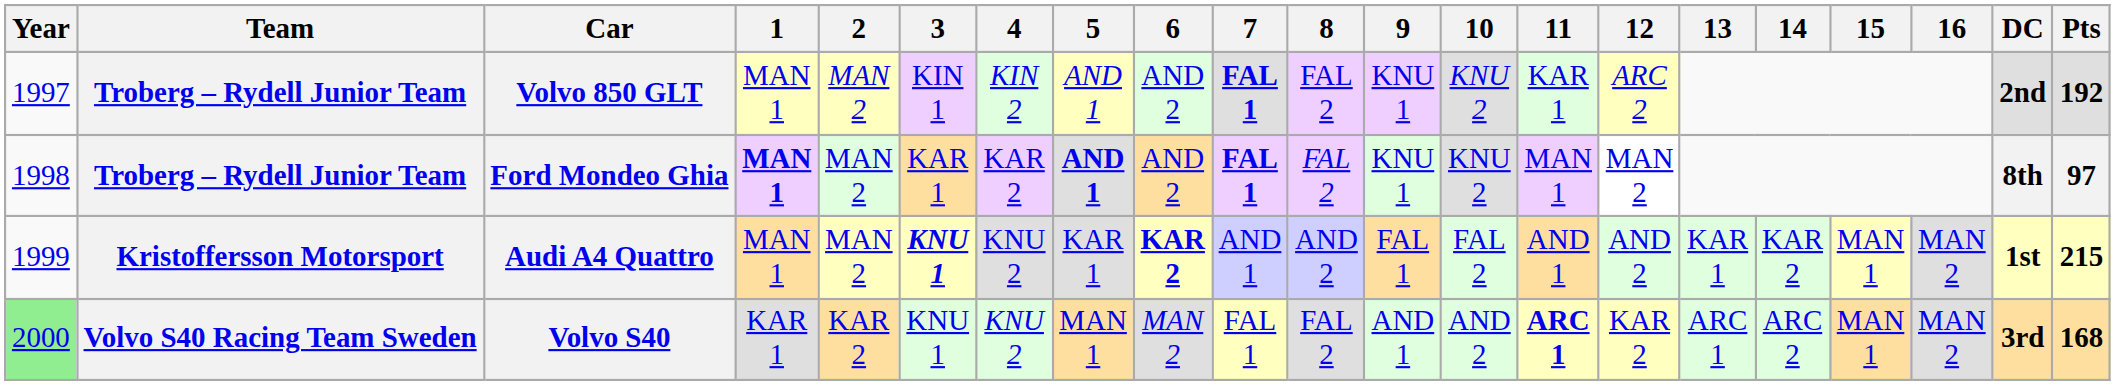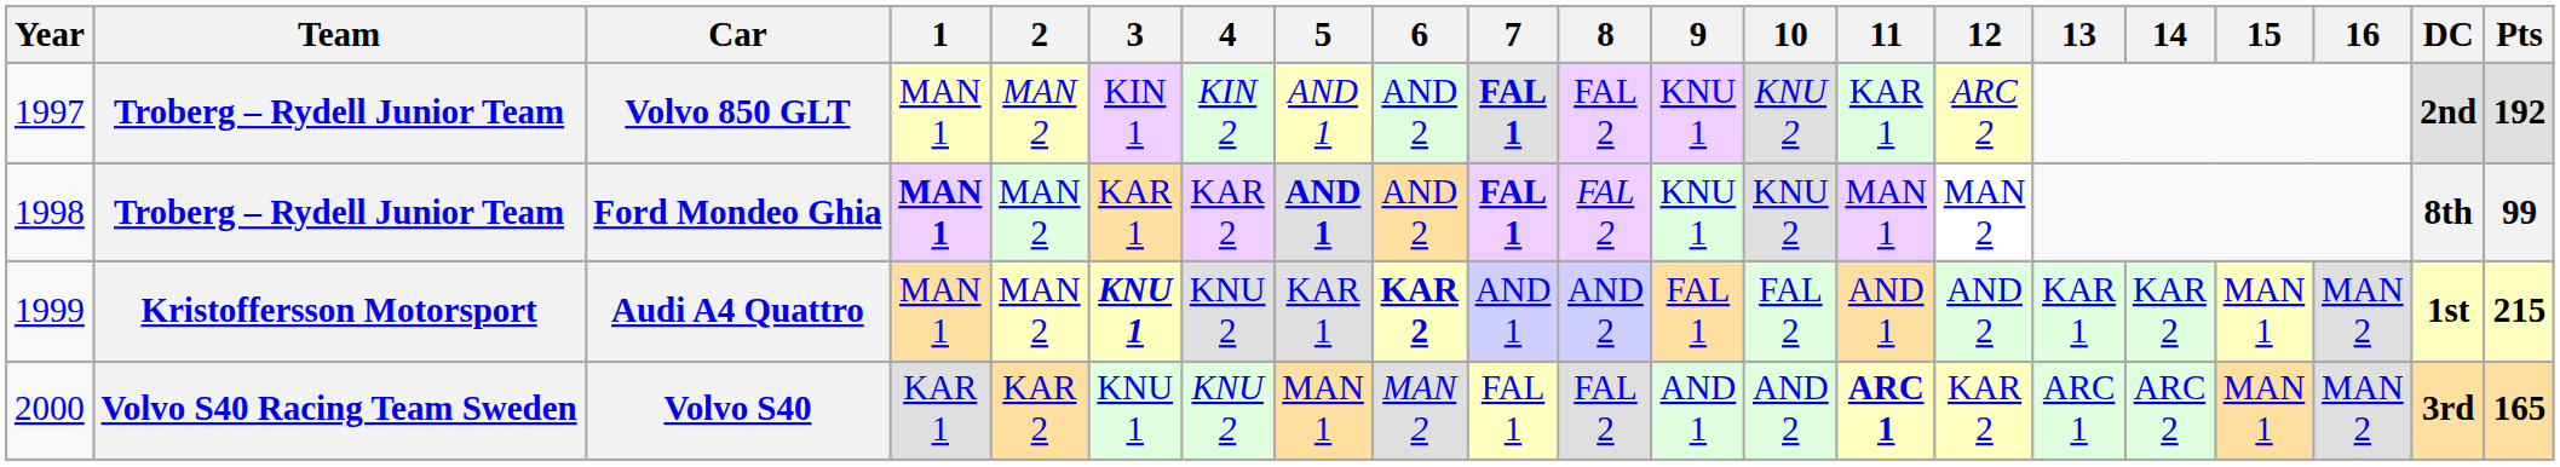 <table class="wikitable" style="text-align:center; font-size:85%">
 <tr>
 <th>Year</th>
 <th>Team</th>
 <th>Car</th>
 <th>1</th>
 <th>2</th>
 <th>3</th>
 <th>4</th>
 <th>5</th>
 <th>6</th>
 <th>7</th>
 <th>8</th>
 <th>9</th>
 <th>10</th>
 <th>11</th>
 <th>12</th>
 <th>13</th>
 <th>14</th>
 <th>15</th>
 <th>16</th>
 <th>DC</th>
 <th>Pts</th>
 </tr>
 <tr>
 <td><a href='#'>1997</a></td>
 <th nowrap><a href='#'>Troberg – Rydell Junior Team</a></th>
 <th nowrap><a href='#'>Volvo 850 GLT</a></th>
 <td style="background:#FFFFBF;"><a href='#'>MAN<br>1</a><br></td>
 <td style="background:#FFFFBF;"><em><a href='#'>MAN<br>2</a></em><br></td>
 <td style="background:#EFCFFF;"><a href='#'>KIN<br>1</a><br></td>
 <td style="background:#DFFFDF;"><em><a href='#'>KIN<br>2</a></em><br></td>
 <td style="background:#FFFFBF;"><em><a href='#'>AND<br>1</a></em><br></td>
 <td style="background:#DFFFDF;"><a href='#'>AND<br>2</a><br></td>
 <td style="background:#DFDFDF;"><strong><a href='#'>FAL<br>1</a></strong><br></td>
 <td style="background:#EFCFFF;"><a href='#'>FAL<br>2</a><br></td>
 <td style="background:#EFCFFF;"><a href='#'>KNU<br>1</a><br></td>
 <td style="background:#DFDFDF;"><em><a href='#'>KNU<br>2</a></em><br></td>
 <td style="background:#DFFFDF;"><a href='#'>KAR<br>1</a><br></td>
 <td style="background:#FFFFBF;"><em><a href='#'>ARC<br>2</a></em><br></td>
 <td colspan=4></td>
 <th style="background:#DFDFDF;">2nd</th>
 <th style="background:#DFDFDF;">192</th>
 </tr>
 <tr>
 <td><a href='#'>1998</a></td>
 <th nowrap><a href='#'>Troberg – Rydell Junior Team</a></th>
 <th nowrap><a href='#'>Ford Mondeo Ghia</a></th>
 <td style="background:#EFCFFF;"><strong><a href='#'>MAN<br>1</a></strong><br></td>
 <td style="background:#DFFFDF;"><a href='#'>MAN<br>2</a><br></td>
 <td style="background:#FFDF9F;"><a href='#'>KAR<br>1</a><br></td>
 <td style="background:#EFCFFF;"><a href='#'>KAR<br>2</a><br></td>
 <td style="background:#DFDFDF;"><strong><a href='#'>AND<br>1</a></strong><br></td>
 <td style="background:#FFDF9F;"><a href='#'>AND<br>2</a><br></td>
 <td style="background:#EFCFFF;"><strong><a href='#'>FAL<br>1</a><br></strong></td>
 <td style="background:#EFCFFF;"><em><a href='#'>FAL<br>2</a></em><br></td>
 <td style="background:#DFFFDF;"><a href='#'>KNU<br>1</a><br></td>
 <td style="background:#DFDFDF;"><a href='#'>KNU<br>2</a><br></td>
 <td style="background:#EFCFFF;"><a href='#'>MAN<br>1</a><br></td>
 <td style="background:#FFFFFF;"><a href='#'>MAN<br>2</a><br></td>
 <td colspan=4></td>
 <th>8th</th>
-<th>97</th>
+<th>99</th>
 </tr>
 <tr>
 <td><a href='#'>1999</a></td>
 <th nowrap><a href='#'>Kristoffersson Motorsport</a></th>
 <th nowrap><a href='#'>Audi A4 Quattro</a></th>
 <td style="background:#FFDF9F;"><a href='#'>MAN<br>1</a><br></td>
 <td style="background:#FFFFBF;"><a href='#'>MAN<br>2</a><br></td>
 <td style="background:#FFFFBF;"><strong><em><a href='#'>KNU<br>1</a></em></strong><br></td>
 <td style="background:#DFDFDF;"><a href='#'>KNU<br>2</a><br></td>
 <td style="background:#DFDFDF;"><a href='#'>KAR<br>1</a><br></td>
 <td style="background:#FFFFBF;"><strong><a href='#'>KAR<br>2</a></strong><br></td>
 <td style="background:#CFCFFF;"><a href='#'>AND<br>1</a><br></td>
 <td style="background:#CFCFFF;"><a href='#'>AND<br>2</a><br></td>
 <td style="background:#FFDF9F;"><a href='#'>FAL<br>1</a><br></td>
 <td style="background:#DFFFDF;"><a href='#'>FAL<br>2</a><br></td>
 <td style="background:#FFDF9F;"><a href='#'>AND<br>1</a><br></td>
 <td style="background:#DFFFDF;"><a href='#'>AND<br>2</a><br></td>
 <td style="background:#DFFFDF;"><a href='#'>KAR<br>1</a><br></td>
 <td style="background:#DFFFDF;"><a href='#'>KAR<br>2</a><br></td>
 <td style="background:#FFFFBF;"><a href='#'>MAN<br>1</a><br></td>
 <td style="background:#DFDFDF;"><a href='#'>MAN<br>2</a><br></td>
 <th style="background:#FFFFBF;">1st</th>
 <th style="background:#FFFFBF;">215</th>
 </tr>
 <tr>
-<td style="background: lightgreen;"><a href='#'>2000</a></td>
+<td><a href='#'>2000</a></td>
 <th nowrap><a href='#'>Volvo S40 Racing Team Sweden</a></th>
 <th nowrap><a href='#'>Volvo S40</a></th>
 <td style="background:#DFDFDF;"><a href='#'>KAR<br>1</a><br></td>
 <td style="background:#FFDF9F;"><a href='#'>KAR<br>2</a><br></td>
 <td style="background:#DFFFDF;"><a href='#'>KNU<br>1</a><br></td>
 <td style="background:#DFFFDF;"><em><a href='#'>KNU<br>2</a></em><br></td>
 <td style="background:#FFDF9F;"><a href='#'>MAN<br>1</a><br></td>
 <td style="background:#DFDFDF;"><em><a href='#'>MAN<br>2</a></em><br></td>
 <td style="background:#FFFFBF;"><a href='#'>FAL<br>1</a><br></td>
 <td style="background:#DFDFDF;"><a href='#'>FAL<br>2</a><br></td>
 <td style="background:#DFFFDF;"><a href='#'>AND<br>1</a><br></td>
 <td style="background:#DFFFDF;"><a href='#'>AND<br>2</a><br></td>
 <td style="background:#FFFFBF;"><strong><a href='#'>ARC<br>1</a></strong><br></td>
 <td style="background:#FFFFBF;"><a href='#'>KAR<br>2</a><br></td>
 <td style="background:#DFFFDF;"><a href='#'>ARC<br>1</a><br></td>
 <td style="background:#DFFFDF;"><a href='#'>ARC<br>2</a><br></td>
 <td style="background:#FFDF9F;"><a href='#'>MAN<br>1</a><br></td>
 <td style="background:#DFDFDF;"><a href='#'>MAN<br>2</a><br></td>
 <th style="background:#FFDF9F;">3rd</th>
-<th style="background:#FFDF9F;">168</th>
+<th style="background:#FFDF9F;">165</th>
 </tr>
 </table>
